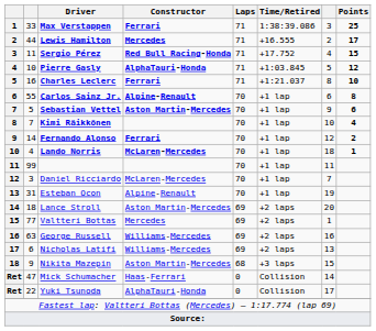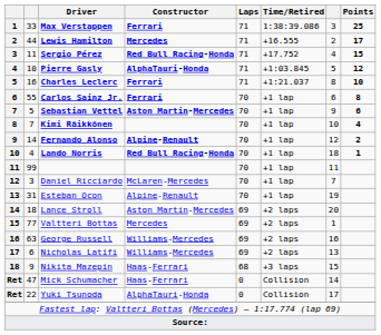 <table class="wikitable sortable" style="font-size: 85%;">
 <tr>
 <th scope="col"></th>
 <th scope="col"></th>
 <th scope="col">Driver</th>
 <th scope="col">Constructor</th>
 <th class="unsortable" scope="col">Laps</th>
 <th class="unsortable" scope="col">Time/Retired</th>
 <th scope="col"></th>
 <th scope="col">Points</th>
 </tr>
 <tr>
 <th>1</th>
 <td style="text-align:center">33</td>
 <td> <strong><a href='#'>Max Verstappen</a></strong></td>
 <td><strong><a href='#'>Ferrari</a></strong></td>
 <td>71</td>
 <td>1:38:39.086</td>
 <td style="text-align:center">3</td>
 <td style="text-align:center"><strong>25</strong></td>
 </tr>
 <tr>
 <th>2</th>
 <td style="text-align:center">44</td>
 <td> <strong><a href='#'>Lewis Hamilton</a></strong></td>
 <td><strong><a href='#'>Mercedes</a></strong></td>
 <td>71</td>
 <td>+16.555</td>
 <td style="text-align:center">2</td>
 <td style="text-align:center"><strong>17</strong></td>
 </tr>
 <tr>
 <th>3</th>
 <td style="text-align:center">11</td>
 <td><strong> <a href='#'>Sergio Pérez</a></strong></td>
 <td><strong><a href='#'>Red Bull Racing</a>-<a href='#'>Honda</a></strong></td>
 <td>71</td>
 <td>+17.752</td>
 <td style="text-align:center">4</td>
 <td style="text-align:center"><strong>15</strong></td>
 </tr>
 <tr>
 <th>4</th>
 <td style="text-align:center">10</td>
 <td> <strong><a href='#'>Pierre Gasly</a></strong></td>
 <td><strong><a href='#'>AlphaTauri</a>-<a href='#'>Honda</a></strong></td>
 <td>71</td>
 <td>+1:03.845</td>
 <td style="text-align:center">5</td>
 <td style="text-align:center"><strong>12</strong></td>
 </tr>
 <tr>
 <th>5</th>
 <td style="text-align:center">16</td>
 <td><strong> <a href='#'>Charles Leclerc</a></strong></td>
 <td><strong><a href='#'>Ferrari</a></strong></td>
 <td>71</td>
 <td>+1:21.037</td>
 <td style="text-align:center">8</td>
 <td style="text-align:center"><strong>10</strong></td>
 </tr>
 <tr>
 <th>6</th>
 <td style="text-align:center">55</td>
 <td><strong> <a href='#'>Carlos Sainz Jr.</a></strong></td>
-<td><strong><a href='#'>Alpine</a>-<a href='#'>Renault</a></strong></td>
+<td><a href='#'><strong>Ferrari</strong></a></td>
 <td>70</td>
 <td>+1 lap</td>
 <td style="text-align:center">6</td>
 <td style="text-align:center"><strong>8</strong></td>
 </tr>
 <tr>
 <th>7</th>
 <td style="text-align:center">5</td>
 <td><strong> <a href='#'>Sebastian Vettel</a></strong></td>
 <td><strong><a href='#'>Aston Martin</a>-<a href='#'>Mercedes</a></strong></td>
 <td>70</td>
 <td>+1 lap</td>
 <td style="text-align:center">9</td>
 <td style="text-align:center"><strong>6</strong></td>
 </tr>
 <tr>
 <th>8</th>
 <td style="text-align:center">7</td>
 <td> <strong><a href='#'>Kimi Räikkönen</a></strong></td>
 <td><strong></strong></td>
 <td>70</td>
 <td>+1 lap</td>
 <td style="text-align:center">10</td>
 <td style="text-align:center"><strong>4</strong></td>
 </tr>
 <tr>
 <th>9</th>
 <td style="text-align:center">14</td>
 <td> <strong><a href='#'>Fernando Alonso</a></strong></td>
-<td><a href='#'><strong>Ferrari</strong></a></td>
+<td><strong><a href='#'>Alpine</a>-<a href='#'>Renault</a></strong></td>
 <td>70</td>
 <td>+1 lap</td>
 <td style="text-align:center">12</td>
 <td style="text-align:center"><strong>2</strong></td>
 </tr>
 <tr>
 <th>10</th>
 <td style="text-align:center">4</td>
 <td><strong> <a href='#'>Lando Norris</a></strong></td>
-<td><strong><a href='#'>McLaren</a>-<a href='#'>Mercedes</a></strong></td>
+<td><strong><a href='#'>Red Bull Racing</a>-<a href='#'>Honda</a></strong></td>
 <td>70</td>
 <td>+1 lap</td>
 <td style="text-align:center">18</td>
 <td style="text-align:center"><strong>1</strong></td>
 </tr>
 <tr>
 <th>11</th>
 <td style="text-align:center">99</td>
 <td></td>
 <td></td>
 <td>70</td>
 <td>+1 lap</td>
 <td style="text-align:center">11</td>
 <td></td>
 </tr>
 <tr>
 <th>12</th>
 <td style="text-align:center">3</td>
 <td> <a href='#'>Daniel Ricciardo</a></td>
 <td><a href='#'>McLaren</a>-<a href='#'>Mercedes</a></td>
 <td>70</td>
 <td>+1 lap</td>
 <td style="text-align:center">7</td>
 <td></td>
 </tr>
 <tr>
 <th>13</th>
 <td style="text-align:center">31</td>
 <td> <a href='#'>Esteban Ocon</a></td>
 <td><a href='#'>Alpine</a>-<a href='#'>Renault</a></td>
 <td>70</td>
 <td>+1 lap</td>
 <td style="text-align:center">19</td>
 <td></td>
 </tr>
 <tr>
 <th>14</th>
 <td style="text-align:center">18</td>
 <td> <a href='#'>Lance Stroll</a></td>
 <td><a href='#'>Aston Martin</a>-<a href='#'>Mercedes</a></td>
 <td>69</td>
 <td>+2 laps</td>
 <td style="text-align:center">20</td>
 <td></td>
 </tr>
 <tr>
 <th>15</th>
 <td style="text-align:center">77</td>
 <td> <a href='#'>Valtteri Bottas</a></td>
 <td><a href='#'>Mercedes</a></td>
 <td>69</td>
 <td>+2 laps</td>
 <td style="text-align:center">1</td>
 <td style="text-align:center"></td>
 </tr>
 <tr>
 <th>16</th>
 <td style="text-align:center">63</td>
 <td data-sort-value="tsu"> <a href='#'>George Russell</a></td>
 <td><a href='#'>Williams</a>-<a href='#'>Mercedes</a></td>
 <td>69</td>
 <td>+2 laps</td>
 <td style="text-align:center">16</td>
 <td></td>
 </tr>
 <tr>
 <th>17</th>
 <td style="text-align:center">6</td>
 <td> <a href='#'>Nicholas Latifi</a></td>
 <td><a href='#'>Williams</a>-<a href='#'>Mercedes</a></td>
 <td>69</td>
 <td>+2 laps</td>
 <td style="text-align:center">13</td>
 <td></td>
 </tr>
 <tr>
 <th>18</th>
 <td style="text-align:center">9</td>
 <td><a href='#'>Nikita Mazepin</a></td>
-<td><a href='#'>Aston Martin</a>-<a href='#'>Mercedes</a></td>
+<td><a href='#'>Haas</a>-<a href='#'>Ferrari</a></td>
 <td>68</td>
 <td>+3 laps</td>
 <td style="text-align:center">15</td>
 <td></td>
 </tr>
 <tr>
 <th>Ret</th>
 <td style="text-align:center">47</td>
 <td> <a href='#'>Mick Schumacher</a></td>
 <td><a href='#'>Haas</a>-<a href='#'>Ferrari</a></td>
 <td>0</td>
 <td>Collision</td>
 <td style="text-align:center">14</td>
 <td></td>
 </tr>
 <tr>
 <th>Ret</th>
 <td style="text-align:center">22</td>
 <td> <a href='#'>Yuki Tsunoda</a></td>
 <td><a href='#'>AlphaTauri</a>-<a href='#'>Honda</a></td>
 <td>0</td>
 <td>Collision</td>
 <td style="text-align:center">17</td>
 <td></td>
 </tr>
 <tr>
 </tr>
 <tr class="sortbottom">
 <td colspan="8" align="center"><em><a href='#'>Fastest lap</a>:  <a href='#'>Valtteri Bottas</a> (<a href='#'>Mercedes</a>) – 1:17.774 (lap 69)</em></td>
 </tr>
 <tr class="sortbottom">
 <td colspan="8" style="background-color:#EAECF0;text-align:center"><strong>Source:</strong></td>
 </tr>
 </table>
